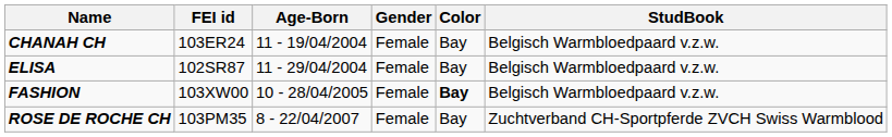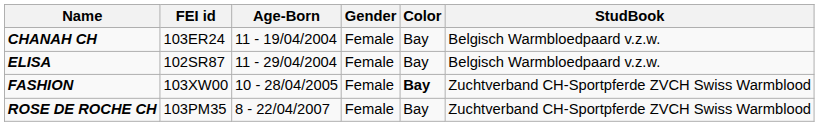 <table class="wikitable">
 <tr>
 <th>Name</th>
 <th>FEI id</th>
 <th>Age-Born</th>
 <th>Gender</th>
 <th>Color</th>
 <th>StudBook</th>
 </tr>
 <tr>
 <td><strong><em>CHANAH CH</em></strong></td>
 <td>103ER24</td>
 <td>11 - 19/04/2004</td>
 <td>Female</td>
 <td>Bay</td>
 <td>Belgisch Warmbloedpaard v.z.w.</td>
 </tr>
 <tr>
 <td><strong><em>ELISA</em></strong></td>
 <td>102SR87</td>
 <td>11 - 29/04/2004</td>
 <td>Female</td>
 <td>Bay</td>
 <td>Belgisch Warmbloedpaard v.z.w.</td>
 </tr>
 <tr>
 <td><strong><em>FASHION</em></strong></td>
 <td>103XW00</td>
 <td>10 - 28/04/2005</td>
 <td>Female</td>
 <td><strong>Bay</strong></td>
-<td>Belgisch Warmbloedpaard v.z.w.</td>
+<td>Zuchtverband CH-Sportpferde ZVCH Swiss Warmblood</td>
 </tr>
 <tr>
 <td><strong><em>ROSE DE ROCHE CH</em></strong></td>
 <td>103PM35</td>
 <td>8 - 22/04/2007</td>
 <td>Female</td>
 <td>Bay</td>
 <td>Zuchtverband CH-Sportpferde ZVCH Swiss Warmblood</td>
 </tr>
 </table>
